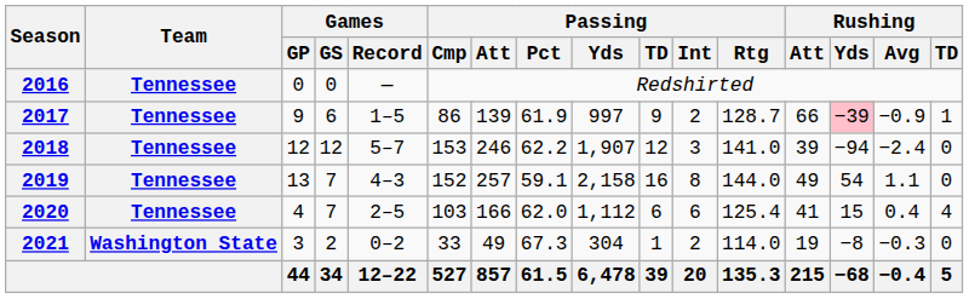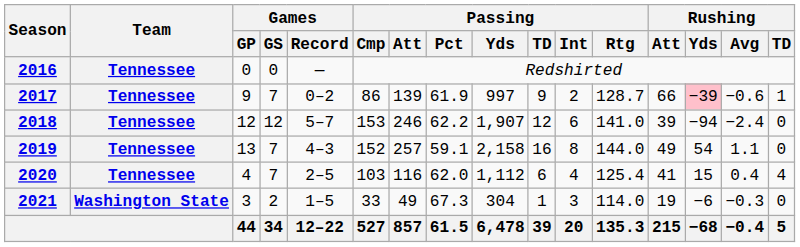 <table class=wikitable style="text-align:center;">
 <tr>
 <th rowspan="2">Season</th>
 <th rowspan="2">Team</th>
 <th colspan="3">Games</th>
 <th colspan="7">Passing</th>
 <th colspan="4">Rushing</th>
 </tr>
 <tr>
 <th>GP</th>
 <th>GS</th>
 <th>Record</th>
 <th>Cmp</th>
 <th>Att</th>
 <th>Pct</th>
 <th>Yds</th>
 <th>TD</th>
 <th>Int</th>
 <th>Rtg</th>
 <th>Att</th>
 <th>Yds</th>
 <th>Avg</th>
 <th>TD</th>
 </tr>
 <tr>
 <th><a href='#'>2016</a></th>
 <th><a href='#'>Tennessee</a></th>
 <td>0</td>
 <td>0</td>
 <td>—</td>
 <td colspan="11"><em>Redshirted </em></td>
 </tr>
 <tr>
 <th><a href='#'>2017</a></th>
 <th><a href='#'>Tennessee</a></th>
 <td>9</td>
-<td>6</td>
-<td>1–5</td>
+<td>7</td>
+<td>0–2</td>
 <td>86</td>
 <td>139</td>
 <td>61.9</td>
 <td>997</td>
 <td>9</td>
 <td>2</td>
 <td>128.7</td>
 <td>66</td>
 <td style="background: pink;">−39</td>
-<td>−0.9</td>
+<td>−0.6</td>
 <td>1</td>
 </tr>
 <tr>
 <th><a href='#'>2018</a></th>
 <th><a href='#'>Tennessee</a></th>
 <td>12</td>
 <td>12</td>
 <td>5–7</td>
 <td>153</td>
 <td>246</td>
 <td>62.2</td>
 <td>1,907</td>
 <td>12</td>
-<td>3</td>
+<td>6</td>
 <td>141.0</td>
 <td>39</td>
 <td>−94</td>
 <td>−2.4</td>
 <td>0</td>
 </tr>
 <tr>
 <th><a href='#'>2019</a></th>
 <th><a href='#'>Tennessee</a></th>
 <td>13</td>
 <td>7</td>
 <td>4–3</td>
 <td>152</td>
 <td>257</td>
 <td>59.1</td>
 <td>2,158</td>
 <td>16</td>
 <td>8</td>
 <td>144.0</td>
 <td>49</td>
 <td>54</td>
 <td>1.1</td>
 <td>0</td>
 </tr>
 <tr>
 <th><a href='#'>2020</a></th>
 <th><a href='#'>Tennessee</a></th>
 <td>4</td>
 <td>7</td>
 <td>2–5</td>
 <td>103</td>
-<td>166</td>
+<td>116</td>
 <td>62.0</td>
 <td>1,112</td>
 <td>6</td>
-<td>6</td>
+<td>4</td>
 <td>125.4</td>
 <td>41</td>
 <td>15</td>
 <td>0.4</td>
 <td>4</td>
 </tr>
 <tr>
 <th><a href='#'>2021</a></th>
 <th><a href='#'>Washington State</a></th>
 <td>3</td>
 <td>2</td>
-<td>0–2</td>
+<td>1–5</td>
 <td>33</td>
 <td>49</td>
 <td>67.3</td>
 <td>304</td>
 <td>1</td>
-<td>2</td>
+<td>3</td>
 <td>114.0</td>
 <td>19</td>
-<td>−8</td>
+<td>−6</td>
 <td>−0.3</td>
 <td>0</td>
 </tr>
 <tr>
 <th colspan="2"></th>
 <th>44</th>
 <th>34</th>
 <th>12–22</th>
 <th>527</th>
 <th>857</th>
 <th>61.5</th>
 <th>6,478</th>
 <th>39</th>
 <th>20</th>
 <th>135.3</th>
 <th>215</th>
 <th>−68</th>
 <th>−0.4</th>
 <th>5</th>
 </tr>
 </table>
